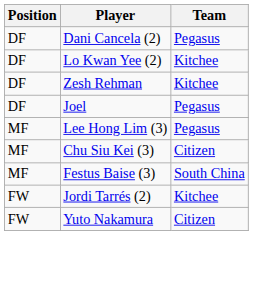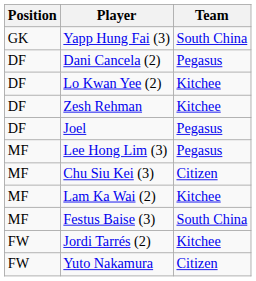 <table class="wikitable">
 <tr>
 <th>Position</th>
 <th>Player</th>
 <th>Team</th>
+</tr>
+<tr>
+<td>GK</td>
+<td> <a href='#'>Yapp Hung Fai</a> (3)</td>
+<td><a href='#'>South China</a></td>
 </tr>
 <tr>
 <td>DF</td>
 <td> <a href='#'>Dani Cancela</a> (2)</td>
 <td><a href='#'>Pegasus</a></td>
 </tr>
 <tr>
 <td>DF</td>
 <td> <a href='#'>Lo Kwan Yee</a> (2)</td>
 <td><a href='#'>Kitchee</a></td>
 </tr>
 <tr>
 <td>DF</td>
 <td> <a href='#'>Zesh Rehman</a></td>
 <td><a href='#'>Kitchee</a></td>
 </tr>
 <tr>
 <td>DF</td>
 <td> <a href='#'>Joel</a></td>
 <td><a href='#'>Pegasus</a></td>
 </tr>
 <tr>
 <td>MF</td>
 <td> <a href='#'>Lee Hong Lim</a> (3)</td>
 <td><a href='#'>Pegasus</a></td>
 </tr>
 <tr>
 <td>MF</td>
 <td> <a href='#'>Chu Siu Kei</a> (3)</td>
 <td><a href='#'>Citizen</a></td>
 </tr>
 <tr>
 <td>MF</td>
+<td> <a href='#'>Lam Ka Wai</a> (2)</td>
+<td><a href='#'>Kitchee</a></td>
+</tr>
+<tr>
+<td>MF</td>
 <td> <a href='#'>Festus Baise</a> (3)</td>
 <td><a href='#'>South China</a></td>
 </tr>
 <tr>
 <td>FW</td>
 <td> <a href='#'>Jordi Tarrés</a> (2)</td>
 <td><a href='#'>Kitchee</a></td>
 </tr>
 <tr>
 <td>FW</td>
 <td> <a href='#'>Yuto Nakamura</a></td>
 <td><a href='#'>Citizen</a></td>
 </tr>
 </table>
